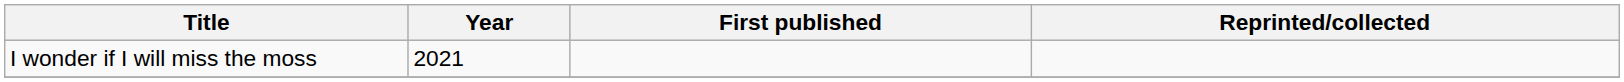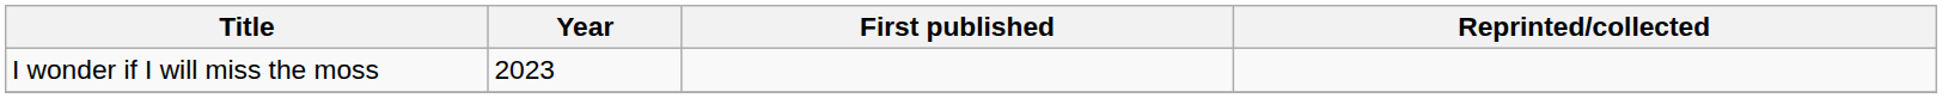 <table class='wikitable sortable' width='90%'>
 <tr>
 <th width=25%>Title</th>
 <th>Year</th>
 <th>First published</th>
 <th>Reprinted/collected</th>
 </tr>
 <tr>
 <td>I wonder if I will miss the moss</td>
-<td>2021</td>
+<td>2023</td>
 <td></td>
 <td></td>
 </tr>
 <tr>
 </tr>
 </table>
